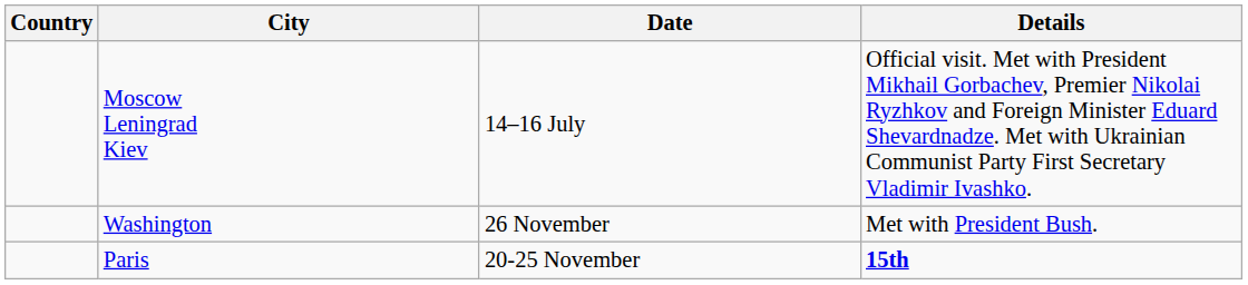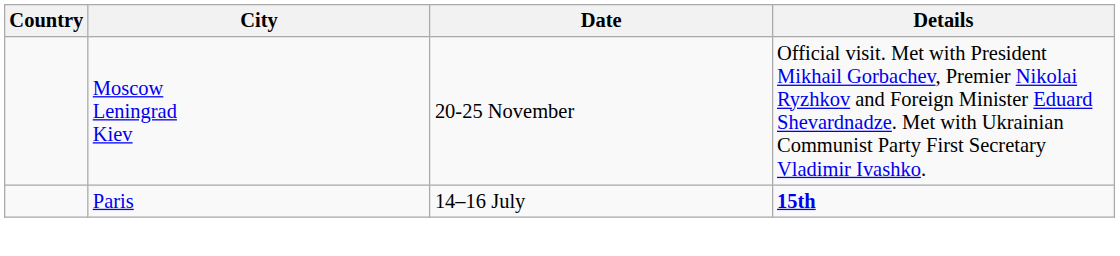 <table class="wikitable sortable">
 <tr>
 <th style="width: 3%;">Country</th>
 <th width="120pt">City</th>
 <th width="120pt">Date</th>
 <th width="120pt">Details</th>
 </tr>
 <tr>
 <td></td>
 <td><a href='#'>Moscow</a><br><a href='#'>Leningrad</a><br><a href='#'>Kiev</a></td>
-<td>14–16 July</td>
+<td>20-25 November</td>
 <td>Official visit. Met with President <a href='#'>Mikhail Gorbachev</a>, Premier <a href='#'>Nikolai Ryzhkov</a> and Foreign Minister <a href='#'>Eduard Shevardnadze</a>. Met with Ukrainian Communist Party First Secretary <a href='#'>Vladimir Ivashko</a>.</td>
 </tr>
 <tr>
 <td></td>
-<td><a href='#'>Washington</a></td>
-<td>26 November</td>
-<td>Met with <a href='#'>President Bush</a>.</td>
-</tr>
-<tr>
-<td></td>
 <td><a href='#'>Paris</a></td>
-<td>20-25 November</td>
+<td>14–16 July</td>
 <td><strong><a href='#'>15th</a></strong></td>
 </tr>
 </table>
